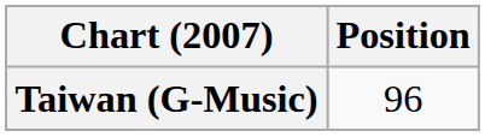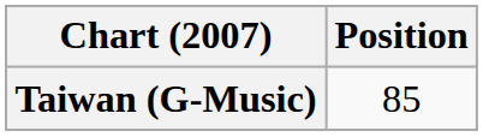 <table class="wikitable plainrowheaders sortable" style="text-align:center">
 <tr>
 <th scope="col">Chart (2007)</th>
 <th scope="col">Position</th>
 </tr>
 <tr>
 <th scope="row">Taiwan (G-Music)</th>
-<td>96</td>
+<td>85</td>
 </tr>
 </table>
